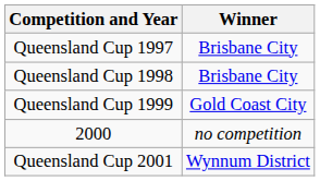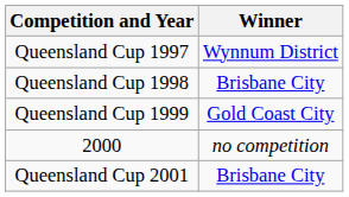 <table class="wikitable" style="text-align:center">
 <tr>
 <th>Competition and Year</th>
 <th>Winner</th>
 </tr>
 <tr>
 <td>Queensland Cup 1997</td>
-<td><a href='#'>Brisbane City</a></td>
+<td><a href='#'>Wynnum District</a></td>
 </tr>
 <tr>
 <td>Queensland Cup 1998</td>
 <td><a href='#'>Brisbane City</a></td>
 </tr>
 <tr>
 <td>Queensland Cup 1999</td>
 <td><a href='#'>Gold Coast City</a></td>
 </tr>
 <tr>
 <td>2000</td>
 <td><em>no competition</em></td>
 </tr>
 <tr>
 <td>Queensland Cup 2001</td>
-<td><a href='#'>Wynnum District</a></td>
+<td><a href='#'>Brisbane City</a></td>
 </tr>
 </table>
